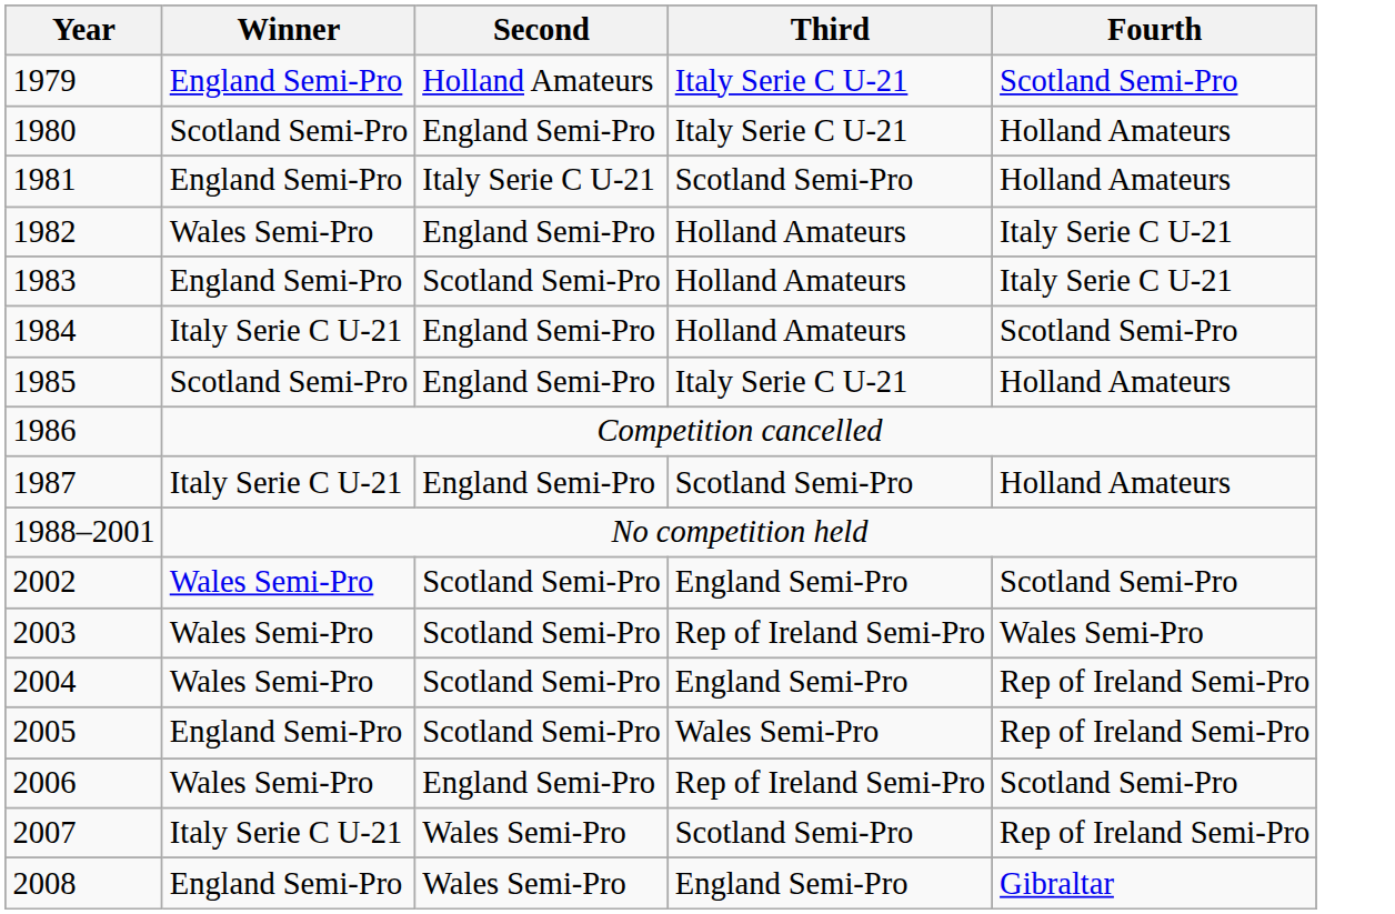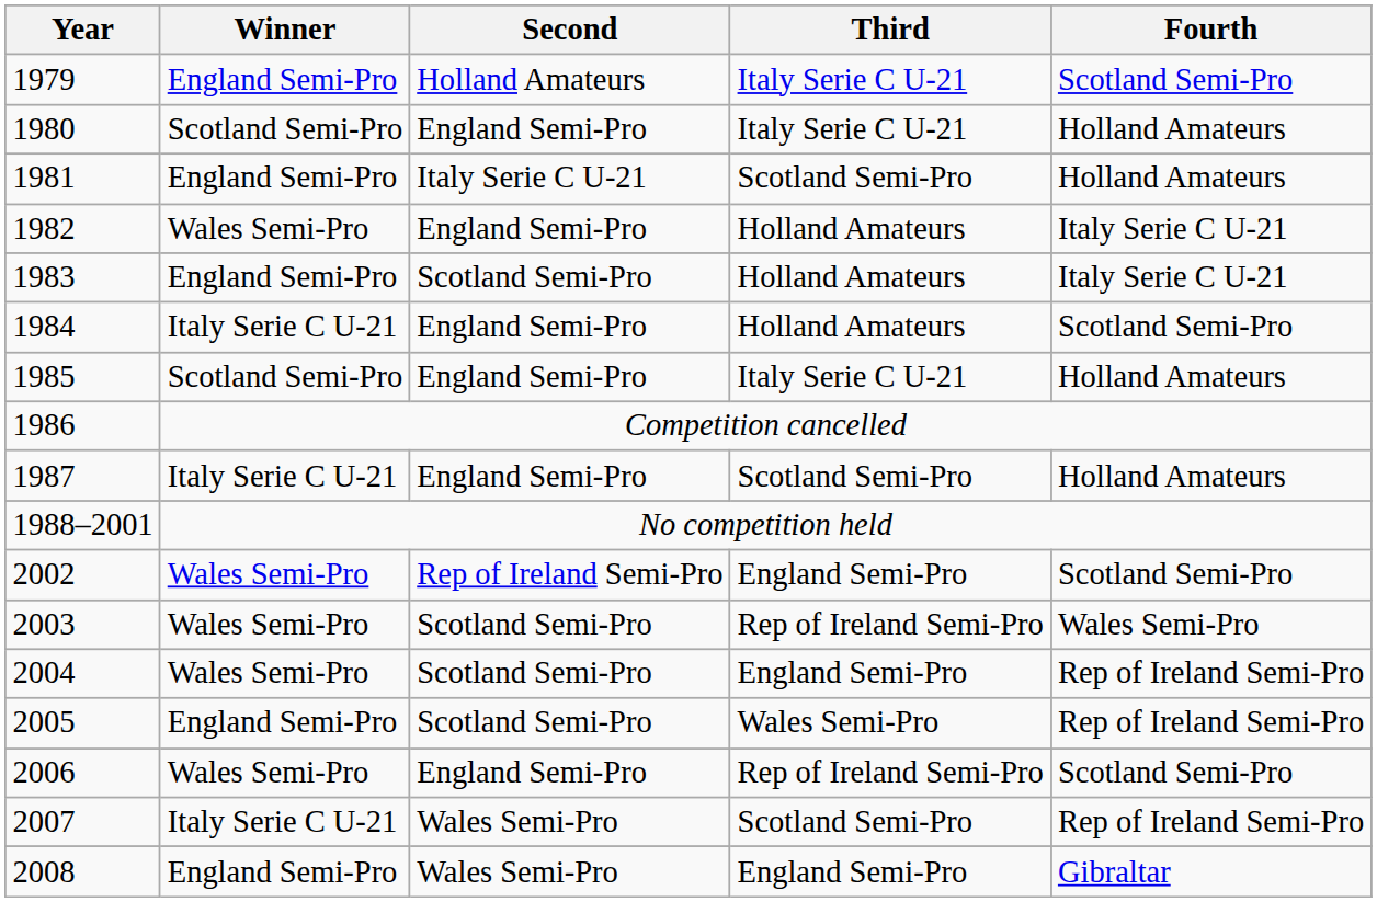 <table class="wikitable">
 <tr>
 <th>Year</th>
 <th>Winner</th>
 <th>Second</th>
 <th>Third</th>
 <th>Fourth</th>
 </tr>
 <tr>
 <td> 1979</td>
 <td><a href='#'>England Semi-Pro</a></td>
 <td><a href='#'>Holland</a> Amateurs</td>
 <td><a href='#'>Italy Serie C U-21</a></td>
 <td><a href='#'>Scotland Semi-Pro</a></td>
 </tr>
 <tr>
 <td> 1980</td>
 <td>Scotland Semi-Pro</td>
 <td>England Semi-Pro</td>
 <td>Italy Serie C U-21</td>
 <td>Holland Amateurs</td>
 </tr>
 <tr>
 <td> 1981</td>
 <td>England Semi-Pro</td>
 <td>Italy Serie C U-21</td>
 <td>Scotland Semi-Pro</td>
 <td>Holland Amateurs</td>
 </tr>
 <tr>
 <td> 1982</td>
 <td>Wales Semi-Pro</td>
 <td>England Semi-Pro</td>
 <td>Holland Amateurs</td>
 <td>Italy Serie C U-21</td>
 </tr>
 <tr>
 <td> 1983</td>
 <td>England Semi-Pro</td>
 <td>Scotland Semi-Pro</td>
 <td>Holland Amateurs</td>
 <td>Italy Serie C U-21</td>
 </tr>
 <tr>
 <td> 1984</td>
 <td>Italy Serie C U-21</td>
 <td>England Semi-Pro</td>
 <td>Holland Amateurs</td>
 <td>Scotland Semi-Pro</td>
 </tr>
 <tr>
 <td> 1985</td>
 <td>Scotland Semi-Pro</td>
 <td>England Semi-Pro</td>
 <td>Italy Serie C U-21</td>
 <td>Holland Amateurs</td>
 </tr>
 <tr>
 <td> 1986</td>
 <td style="text-align:center;" colspan="4"><em>Competition cancelled</em></td>
 </tr>
 <tr>
 <td> 1987</td>
 <td>Italy Serie C U-21</td>
 <td>England Semi-Pro</td>
 <td>Scotland Semi-Pro</td>
 <td>Holland Amateurs</td>
 </tr>
 <tr>
 <td>1988–2001</td>
 <td style="text-align:center;" colspan="4"><em>No competition held</em></td>
 </tr>
 <tr>
 <td> 2002</td>
 <td><a href='#'>Wales Semi-Pro</a></td>
-<td>Scotland Semi-Pro</td>
+<td><a href='#'>Rep of Ireland</a> Semi-Pro</td>
 <td>England Semi-Pro</td>
 <td>Scotland Semi-Pro</td>
 </tr>
 <tr>
 <td> 2003</td>
 <td>Wales Semi-Pro</td>
 <td>Scotland Semi-Pro</td>
 <td>Rep of Ireland Semi-Pro</td>
 <td>Wales Semi-Pro</td>
 </tr>
 <tr>
 <td> 2004</td>
 <td>Wales Semi-Pro</td>
 <td>Scotland Semi-Pro</td>
 <td>England Semi-Pro</td>
 <td>Rep of Ireland Semi-Pro</td>
 </tr>
 <tr>
 <td> 2005</td>
 <td>England Semi-Pro</td>
 <td>Scotland Semi-Pro</td>
 <td>Wales Semi-Pro</td>
 <td>Rep of Ireland Semi-Pro</td>
 </tr>
 <tr>
 <td> 2006</td>
 <td>Wales Semi-Pro</td>
 <td>England Semi-Pro</td>
 <td>Rep of Ireland Semi-Pro</td>
 <td>Scotland Semi-Pro</td>
 </tr>
 <tr>
 <td> 2007</td>
 <td>Italy Serie C U-21</td>
 <td>Wales Semi-Pro</td>
 <td>Scotland Semi-Pro</td>
 <td>Rep of Ireland Semi-Pro</td>
 </tr>
 <tr>
 <td> 2008</td>
 <td>England Semi-Pro</td>
 <td>Wales Semi-Pro</td>
 <td>England Semi-Pro</td>
 <td><a href='#'>Gibraltar</a></td>
 </tr>
 </table>
